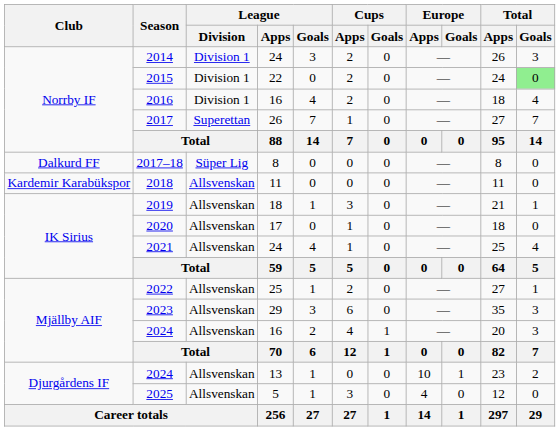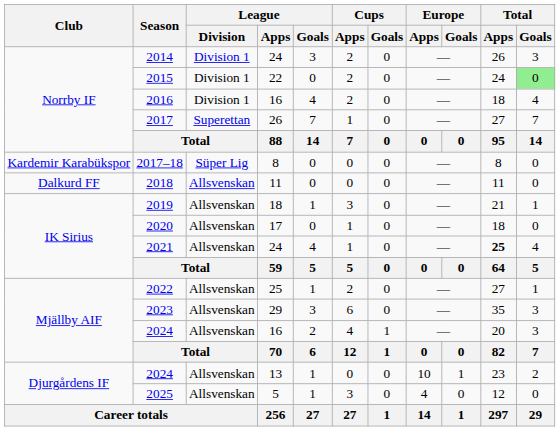 <table class="wikitable" style="text-align:center">
 <tr>
 <th rowspan="2">Club</th>
 <th rowspan="2">Season</th>
 <th colspan="3">League</th>
 <th colspan="2">Cups</th>
 <th colspan="2">Europe</th>
 <th colspan="2">Total</th>
 </tr>
 <tr>
 <th>Division</th>
 <th>Apps</th>
 <th>Goals</th>
 <th>Apps</th>
 <th>Goals</th>
 <th>Apps</th>
 <th>Goals</th>
 <th>Apps</th>
 <th>Goals</th>
 </tr>
 <tr>
 <td rowspan="5"><a href='#'>Norrby IF</a></td>
 <td><a href='#'>2014</a></td>
 <td><a href='#'>Division 1</a></td>
 <td>24</td>
 <td>3</td>
 <td>2</td>
 <td>0</td>
 <td colspan="2">—</td>
 <td>26</td>
 <td>3</td>
 </tr>
 <tr>
 <td><a href='#'>2015</a></td>
 <td>Division 1</td>
 <td>22</td>
 <td>0</td>
 <td>2</td>
 <td>0</td>
 <td colspan="2">—</td>
 <td>24</td>
 <td style="background: lightgreen;">0</td>
 </tr>
 <tr>
 <td><a href='#'>2016</a></td>
 <td>Division 1</td>
 <td>16</td>
 <td>4</td>
 <td>2</td>
 <td>0</td>
 <td colspan="2">—</td>
 <td>18</td>
 <td>4</td>
 </tr>
 <tr>
 <td><a href='#'>2017</a></td>
 <td><a href='#'>Superettan</a></td>
 <td>26</td>
 <td>7</td>
 <td>1</td>
 <td>0</td>
 <td colspan="2">—</td>
 <td>27</td>
 <td>7</td>
 </tr>
 <tr>
 <th colspan="2">Total</th>
 <th>88</th>
 <th>14</th>
 <th>7</th>
 <th>0</th>
 <th>0</th>
 <th>0</th>
 <th>95</th>
 <th>14</th>
 </tr>
 <tr>
-<td><a href='#'>Dalkurd FF</a></td>
+<td><a href='#'>Kardemir Karabükspor</a></td>
 <td><a href='#'>2017–18</a></td>
 <td><a href='#'>Süper Lig</a></td>
 <td>8</td>
 <td>0</td>
 <td>0</td>
 <td>0</td>
 <td colspan="2">—</td>
 <td>8</td>
 <td>0</td>
 </tr>
 <tr>
-<td><a href='#'>Kardemir Karabükspor</a></td>
+<td><a href='#'>Dalkurd FF</a></td>
 <td><a href='#'>2018</a></td>
 <td><a href='#'>Allsvenskan</a></td>
 <td>11</td>
 <td>0</td>
 <td>0</td>
 <td>0</td>
 <td colspan="2">—</td>
 <td>11</td>
 <td>0</td>
 </tr>
 <tr>
 <td rowspan="4"><a href='#'>IK Sirius</a></td>
 <td><a href='#'>2019</a></td>
 <td>Allsvenskan</td>
 <td>18</td>
 <td>1</td>
 <td>3</td>
 <td>0</td>
 <td colspan="2">—</td>
 <td>21</td>
 <td>1</td>
 </tr>
 <tr>
 <td><a href='#'>2020</a></td>
 <td>Allsvenskan</td>
 <td>17</td>
 <td>0</td>
 <td>1</td>
 <td>0</td>
 <td colspan="2">—</td>
 <td>18</td>
 <td>0</td>
 </tr>
 <tr>
 <td><a href='#'>2021</a></td>
 <td>Allsvenskan</td>
 <td>24</td>
 <td>4</td>
 <td>1</td>
 <td>0</td>
 <td colspan="2">—</td>
-<td>25</td>
+<td><strong>25</strong></td>
 <td>4</td>
 </tr>
 <tr>
 <th colspan="2">Total</th>
 <th>59</th>
 <th>5</th>
 <th>5</th>
 <th>0</th>
 <th>0</th>
 <th>0</th>
 <th>64</th>
 <th>5</th>
 </tr>
 <tr>
 <td rowspan="4"><a href='#'>Mjällby AIF</a></td>
 <td><a href='#'>2022</a></td>
 <td>Allsvenskan</td>
 <td>25</td>
 <td>1</td>
 <td>2</td>
 <td>0</td>
 <td colspan="2">—</td>
 <td>27</td>
 <td>1</td>
 </tr>
 <tr>
 <td><a href='#'>2023</a></td>
 <td>Allsvenskan</td>
 <td>29</td>
 <td>3</td>
 <td>6</td>
 <td>0</td>
 <td colspan="2">—</td>
 <td>35</td>
 <td>3</td>
 </tr>
 <tr>
 <td><a href='#'>2024</a></td>
 <td>Allsvenskan</td>
 <td>16</td>
 <td>2</td>
 <td>4</td>
 <td>1</td>
 <td colspan="2">—</td>
 <td>20</td>
 <td>3</td>
 </tr>
 <tr>
 <th colspan="2">Total</th>
 <th>70</th>
 <th>6</th>
 <th>12</th>
 <th>1</th>
 <th>0</th>
 <th>0</th>
 <th>82</th>
 <th>7</th>
 </tr>
 <tr>
 <td rowspan="2"><a href='#'>Djurgårdens IF</a></td>
 <td><a href='#'>2024</a></td>
 <td>Allsvenskan</td>
 <td>13</td>
 <td>1</td>
 <td>0</td>
 <td>0</td>
 <td>10</td>
 <td>1</td>
 <td>23</td>
 <td>2</td>
 </tr>
 <tr>
 <td><a href='#'>2025</a></td>
 <td>Allsvenskan</td>
 <td>5</td>
 <td>1</td>
 <td>3</td>
 <td>0</td>
 <td>4</td>
 <td>0</td>
 <td>12</td>
 <td>0</td>
 </tr>
 <tr>
 <th colspan="3">Career totals</th>
 <th>256</th>
 <th>27</th>
 <th>27</th>
 <th>1</th>
 <th>14</th>
 <th>1</th>
 <th>297</th>
 <th>29</th>
 </tr>
 </table>
